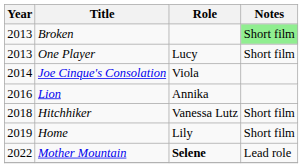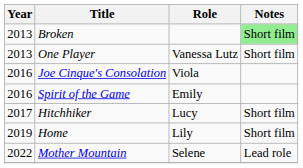 <table class="wikitable unsortable">
 <tr>
 <th>Year</th>
 <th>Title</th>
 <th>Role</th>
 <th>Notes</th>
 </tr>
 <tr>
 <td>2013</td>
 <td><em>Broken</em></td>
 <td></td>
 <td style="background: lightgreen;">Short film</td>
 </tr>
 <tr>
 <td>2013</td>
 <td><em>One Player</em></td>
-<td>Lucy</td>
+<td>Vanessa Lutz</td>
 <td>Short film</td>
 </tr>
 <tr>
-<td>2014</td>
+<td>2016</td>
 <td><em><a href='#'>Joe Cinque's Consolation</a></em></td>
 <td>Viola</td>
 <td></td>
 </tr>
 <tr>
 <td>2016</td>
-<td><em><a href='#'>Lion</a></em></td>
-<td>Annika</td>
+<td><em><a href='#'>Spirit of the Game</a></em></td>
+<td>Emily</td>
 <td></td>
 </tr>
 <tr>
-<td>2018</td>
+<td>2017</td>
 <td><em>Hitchhiker</em></td>
-<td>Vanessa Lutz</td>
+<td>Lucy</td>
 <td>Short film</td>
 </tr>
 <tr>
 <td>2019</td>
 <td><em>Home</em></td>
 <td>Lily</td>
 <td>Short film</td>
 </tr>
 <tr>
 <td>2022</td>
 <td><em><a href='#'>Mother Mountain</a></em></td>
-<td><strong>Selene</strong></td>
+<td>Selene</td>
 <td>Lead role</td>
 </tr>
 <tr>
 </tr>
 </table>
